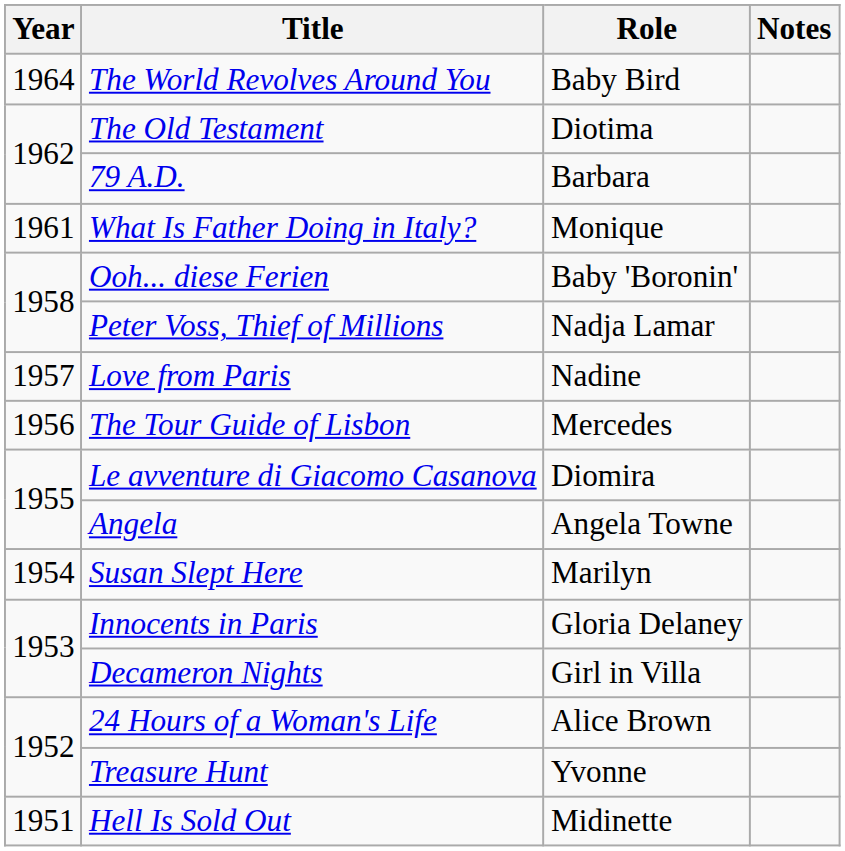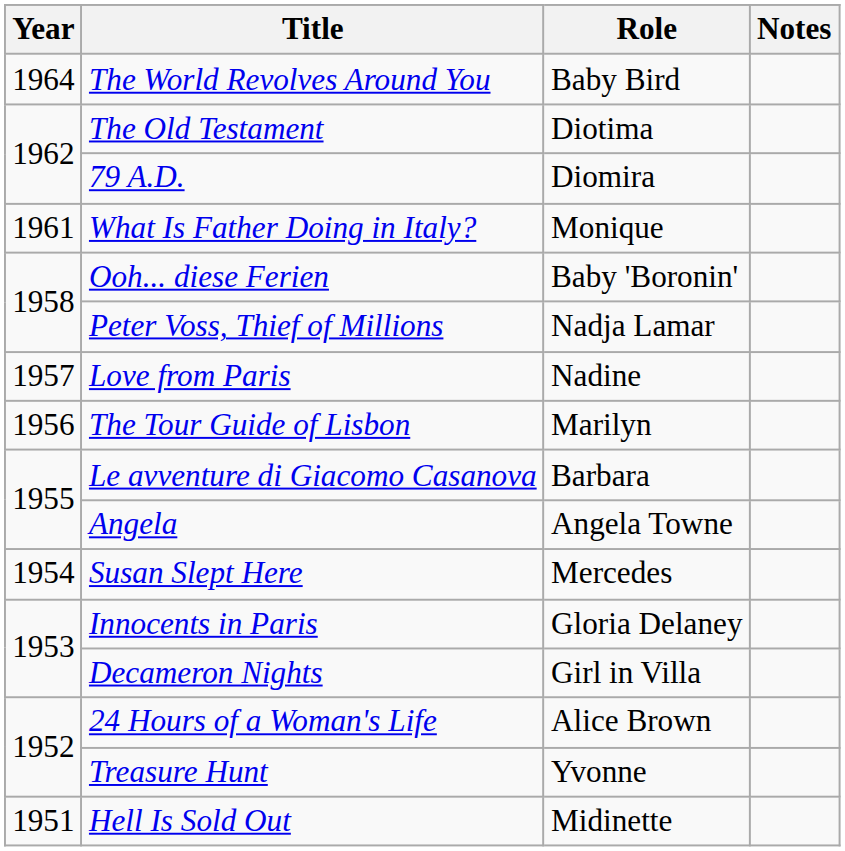 <table class="wikitable sortable">
 <tr>
 <th>Year</th>
 <th>Title</th>
 <th>Role</th>
 <th class="unsortable">Notes</th>
 </tr>
 <tr>
 <td>1964</td>
 <td><em><a href='#'>The World Revolves Around You</a></em></td>
 <td>Baby Bird</td>
 <td></td>
 </tr>
 <tr>
 <td rowspan=2>1962</td>
 <td><em><a href='#'>The Old Testament</a></em></td>
 <td>Diotima</td>
 <td></td>
 </tr>
 <tr>
 <td><em><a href='#'>79 A.D.</a></em></td>
-<td>Barbara</td>
+<td>Diomira</td>
 <td></td>
 </tr>
 <tr>
 <td>1961</td>
 <td><em><a href='#'>What Is Father Doing in Italy?</a></em></td>
 <td>Monique</td>
 <td></td>
 </tr>
 <tr>
 <td rowspan=2>1958</td>
 <td><em><a href='#'>Ooh... diese Ferien</a></em></td>
 <td>Baby 'Boronin'</td>
 <td></td>
 </tr>
 <tr>
 <td><em><a href='#'>Peter Voss, Thief of Millions</a></em></td>
 <td>Nadja Lamar</td>
 <td></td>
 </tr>
 <tr>
 <td>1957</td>
 <td><em><a href='#'>Love from Paris</a></em></td>
 <td>Nadine</td>
 <td></td>
 </tr>
 <tr>
 <td>1956</td>
 <td><em><a href='#'>The Tour Guide of Lisbon</a></em></td>
-<td>Mercedes</td>
+<td>Marilyn</td>
 <td></td>
 </tr>
 <tr>
 <td rowspan=2>1955</td>
 <td><em><a href='#'>Le avventure di Giacomo Casanova</a></em></td>
-<td>Diomira</td>
+<td>Barbara</td>
 <td></td>
 </tr>
 <tr>
 <td><em><a href='#'>Angela</a></em></td>
 <td>Angela Towne</td>
 <td></td>
 </tr>
 <tr>
 <td>1954</td>
 <td><em><a href='#'>Susan Slept Here</a></em></td>
-<td>Marilyn</td>
+<td>Mercedes</td>
 <td></td>
 </tr>
 <tr>
 <td rowspan=2>1953</td>
 <td><em><a href='#'>Innocents in Paris</a></em></td>
 <td>Gloria Delaney</td>
 <td></td>
 </tr>
 <tr>
 <td><em><a href='#'>Decameron Nights</a></em></td>
 <td>Girl in Villa</td>
 <td></td>
 </tr>
 <tr>
 <td rowspan=2>1952</td>
 <td><em><a href='#'>24 Hours of a Woman's Life</a></em></td>
 <td>Alice Brown</td>
 <td></td>
 </tr>
 <tr>
 <td><em><a href='#'>Treasure Hunt</a></em></td>
 <td>Yvonne</td>
 <td></td>
 </tr>
 <tr>
 <td>1951</td>
 <td><em><a href='#'>Hell Is Sold Out</a></em></td>
 <td>Midinette</td>
 <td></td>
 </tr>
 </table>
